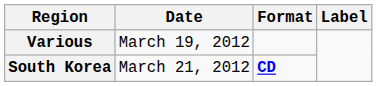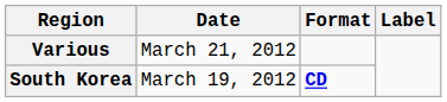 <table class="wikitable plainrowheaders">
 <tr>
 <th>Region</th>
 <th>Date</th>
 <th>Format</th>
 <th>Label</th>
 </tr>
 <tr>
 <th scope="row">Various</th>
-<td>March 19, 2012</td>
+<td>March 21, 2012</td>
 <td></td>
 <td rowspan="2"></td>
 </tr>
 <tr>
 <th scope="row">South Korea</th>
-<td>March 21, 2012</td>
+<td>March 19, 2012</td>
 <td><strong><a href='#'>CD</a></strong></td>
 </tr>
 </table>
